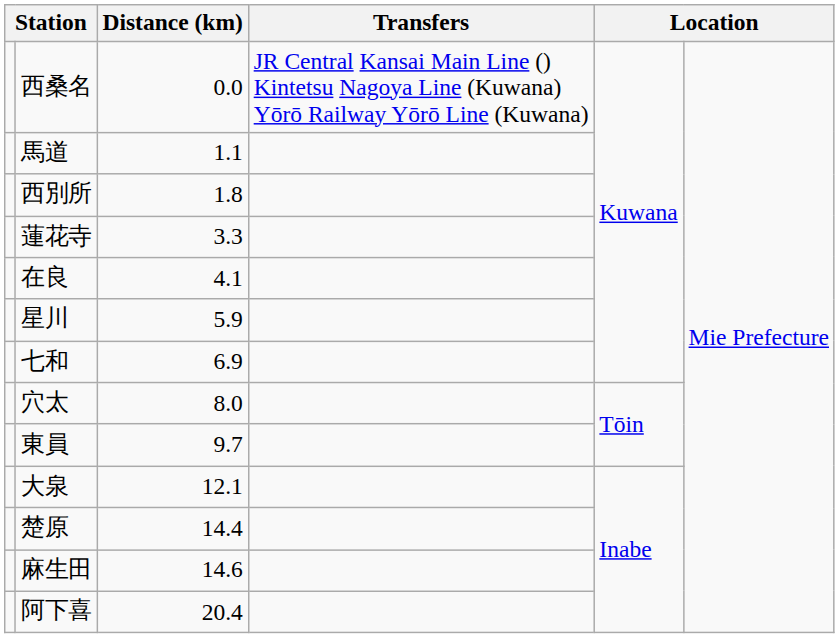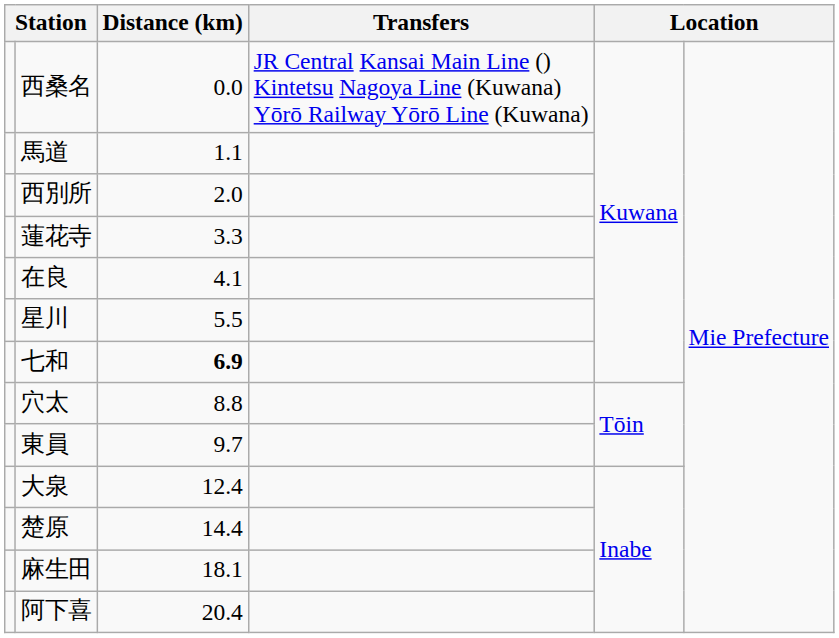 <table class=wikitable>
 <tr>
 <th colspan="2">Station</th>
 <th>Distance (km)</th>
 <th>Transfers</th>
 <th colspan="2">Location</th>
 </tr>
 <tr>
 <td></td>
 <td>西桑名</td>
 <td align=right>0.0</td>
 <td> <a href='#'>JR Central</a> <a href='#'>Kansai Main Line</a> ()<br> <a href='#'>Kintetsu</a> <a href='#'>Nagoya Line</a> (Kuwana)<br><a href='#'>Yōrō Railway Yōrō Line</a> (Kuwana)</td>
 <td rowspan="7"><a href='#'>Kuwana</a></td>
 <td rowspan="13" style="text-align:center;"><a href='#'>Mie Prefecture</a></td>
 </tr>
 <tr>
 <td></td>
 <td>馬道</td>
 <td align=right>1.1</td>
 <td></td>
 </tr>
 <tr>
 <td></td>
 <td>西別所</td>
-<td align=right>1.8</td>
+<td align=right>2.0</td>
 <td></td>
 </tr>
 <tr>
 <td></td>
 <td>蓮花寺</td>
 <td align=right>3.3</td>
 <td></td>
 </tr>
 <tr>
 <td></td>
 <td>在良</td>
 <td align=right>4.1</td>
 <td></td>
 </tr>
 <tr>
 <td></td>
 <td>星川</td>
-<td align=right>5.9</td>
+<td align=right>5.5</td>
 <td></td>
 </tr>
 <tr>
 <td></td>
 <td>七和</td>
-<td align=right>6.9</td>
+<td align=right><strong>6.9</strong></td>
 <td></td>
 </tr>
 <tr>
 <td></td>
 <td>穴太</td>
-<td align=right>8.0</td>
+<td align=right>8.8</td>
 <td></td>
 <td rowspan="2"><a href='#'>Tōin</a></td>
 </tr>
 <tr>
 <td></td>
 <td>東員</td>
 <td align=right>9.7</td>
 <td></td>
 </tr>
 <tr>
 <td></td>
 <td>大泉</td>
-<td align=right>12.1</td>
+<td align=right>12.4</td>
 <td></td>
 <td rowspan="4"><a href='#'>Inabe</a></td>
 </tr>
 <tr>
 <td></td>
 <td>楚原</td>
 <td align=right>14.4</td>
 <td></td>
 </tr>
 <tr>
 <td></td>
 <td>麻生田</td>
-<td align=right>14.6</td>
+<td align=right>18.1</td>
 <td></td>
 </tr>
 <tr>
 <td></td>
 <td>阿下喜</td>
 <td align=right>20.4</td>
 <td></td>
 </tr>
 </table>
